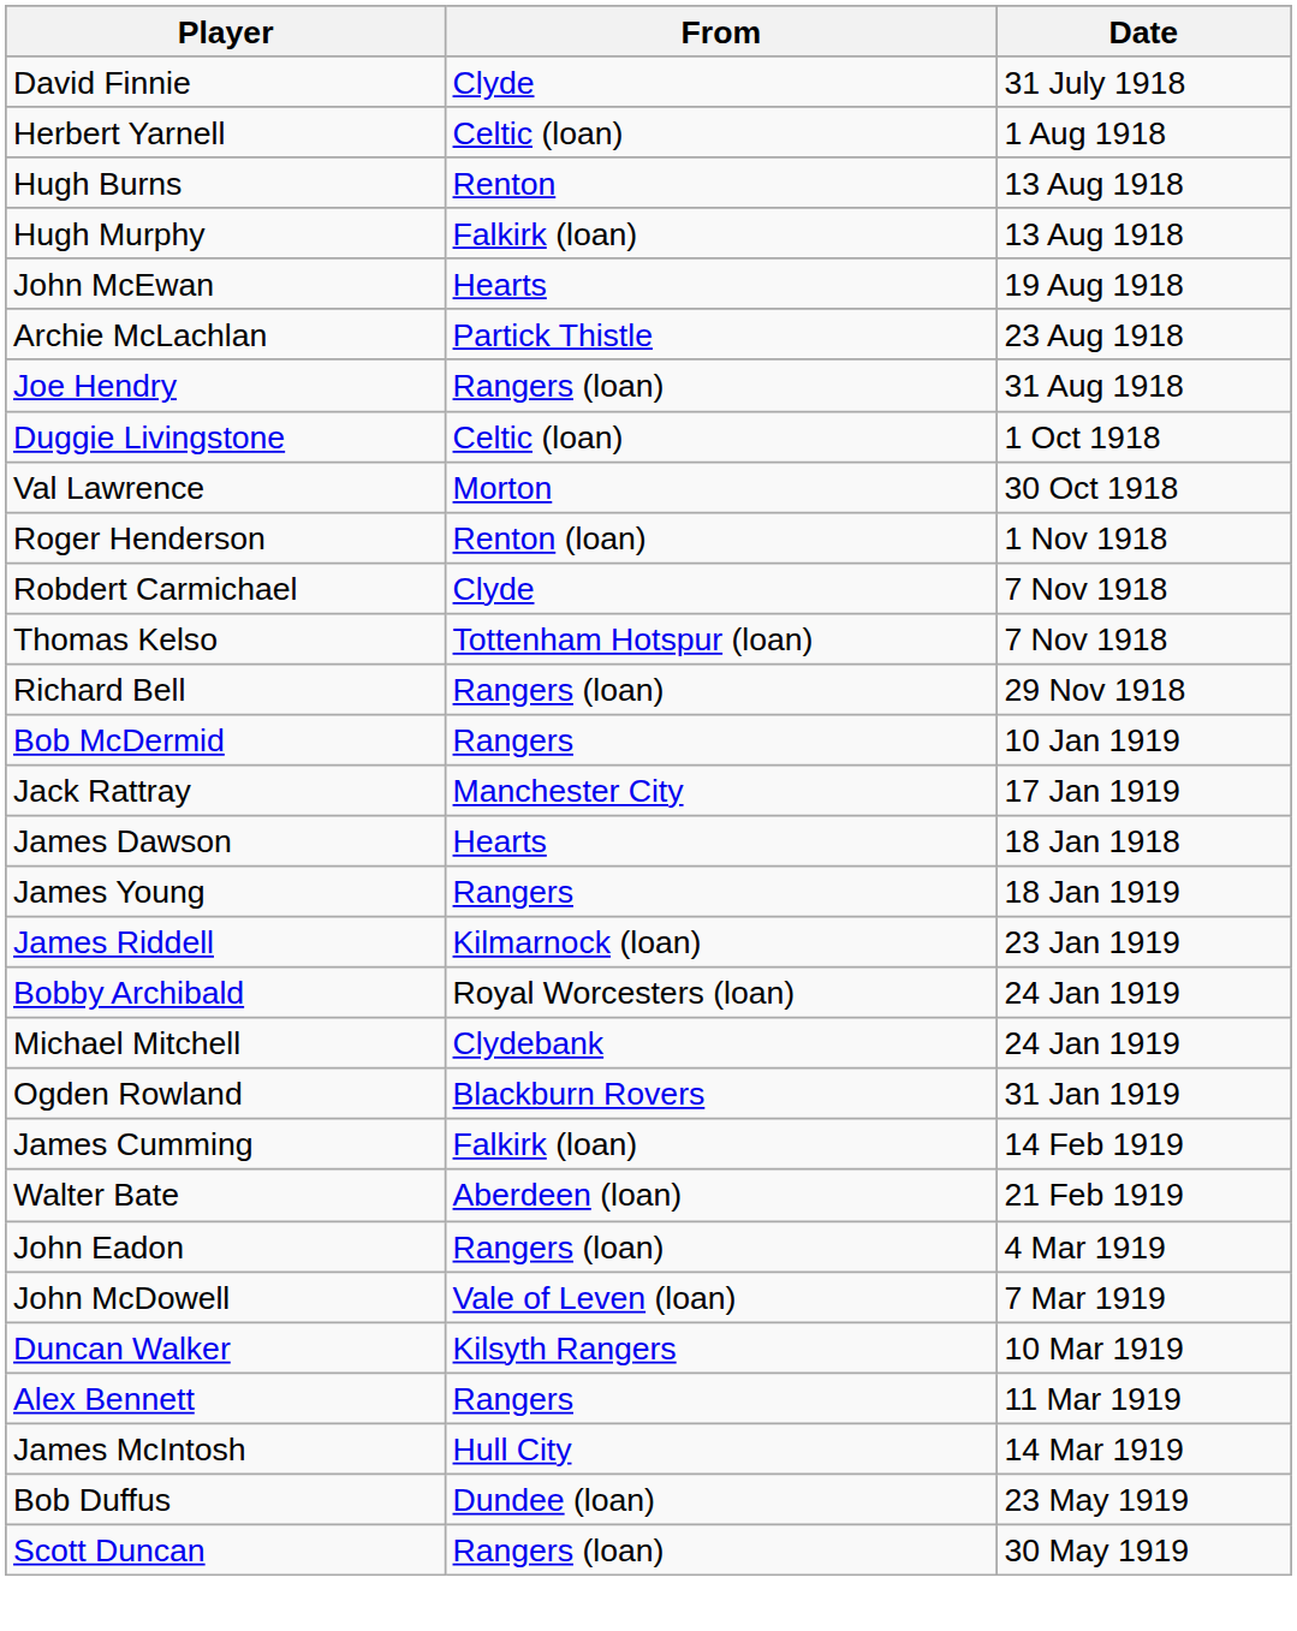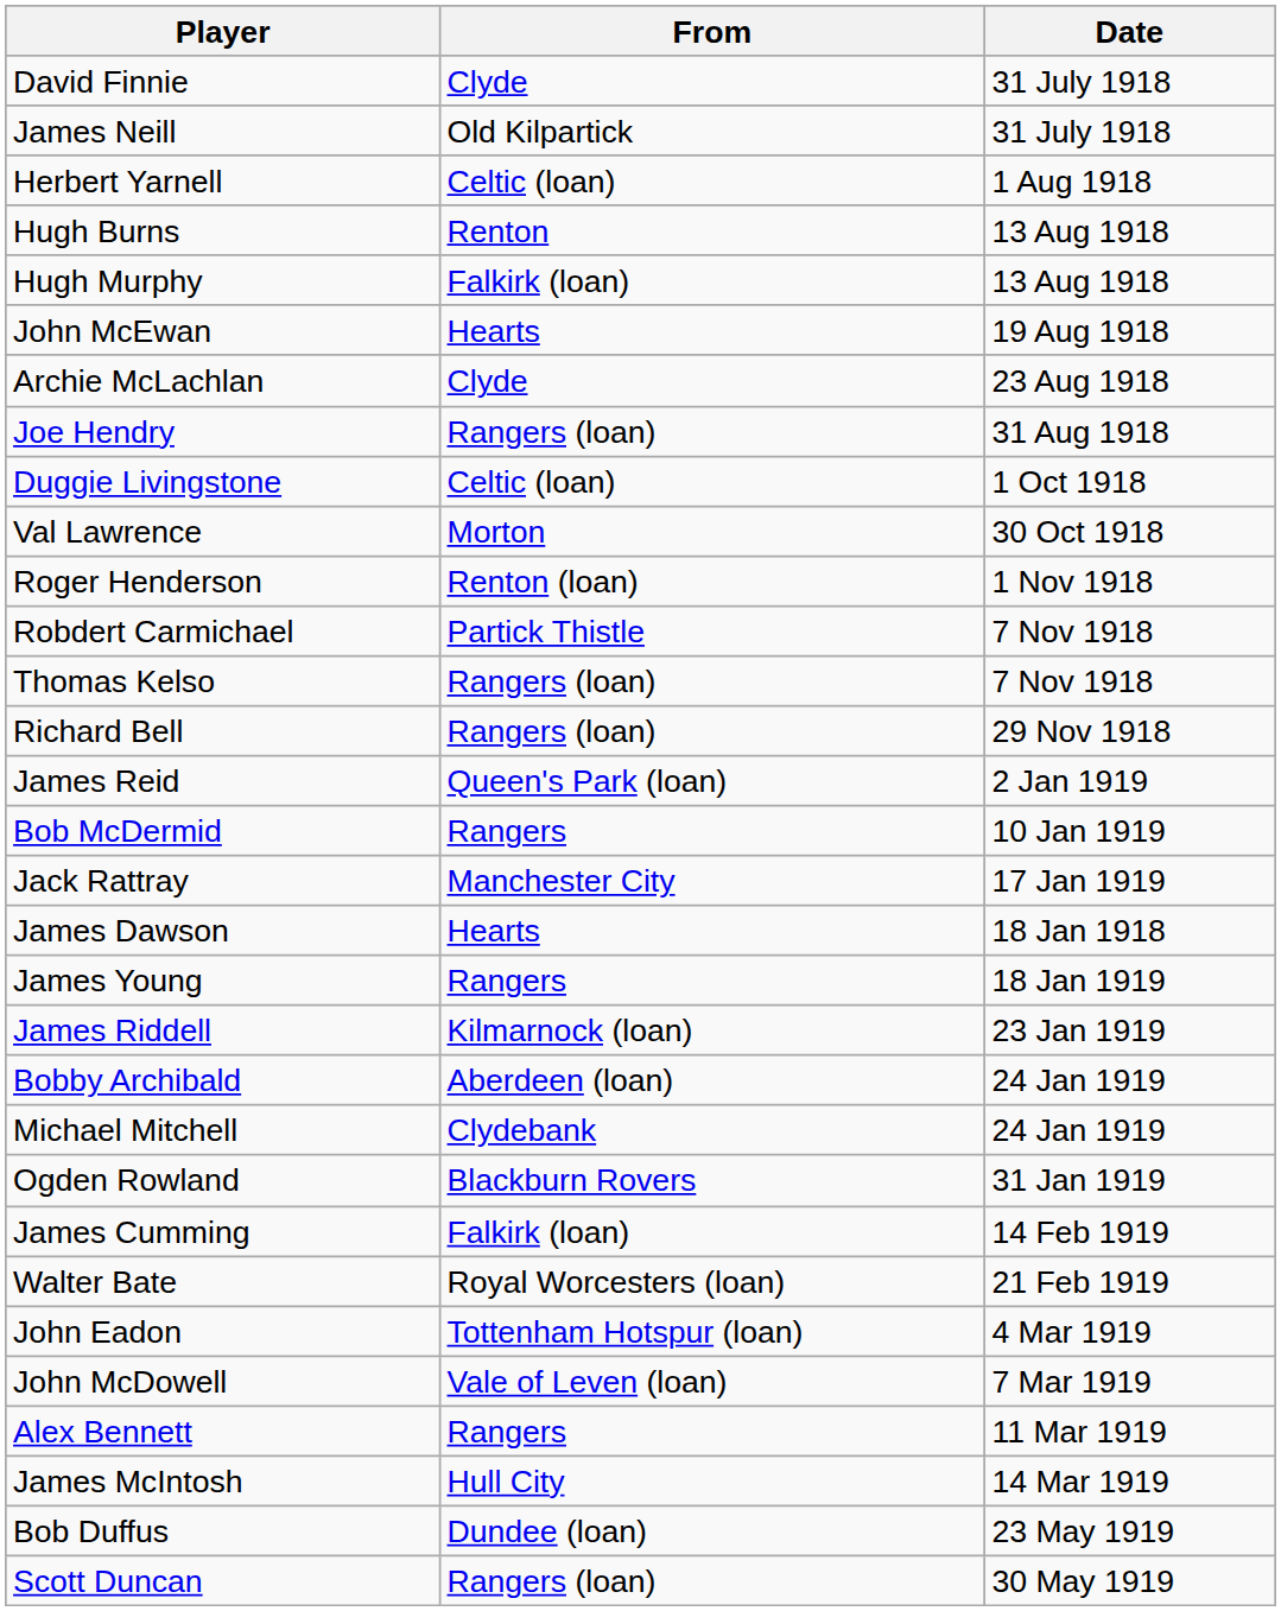 <table class="wikitable" style="text-align:center; font-size:95%;width:98%; text-align:left">
 <tr>
 <th>Player</th>
 <th>From</th>
 <th>Date</th>
 </tr>
 <tr>
 <td> David Finnie</td>
 <td> <a href='#'>Clyde</a></td>
+<td>31 July 1918</td>
+</tr>
+<tr>
+<td> James Neill</td>
+<td> Old Kilpartick</td>
 <td>31 July 1918</td>
 </tr>
 <tr>
 <td> Herbert Yarnell</td>
 <td> <a href='#'>Celtic</a> (loan)</td>
 <td>1 Aug 1918</td>
 </tr>
 <tr>
 <td> Hugh Burns</td>
 <td> <a href='#'>Renton</a></td>
 <td>13 Aug 1918</td>
 </tr>
 <tr>
 <td> Hugh Murphy</td>
 <td> <a href='#'>Falkirk</a> (loan)</td>
 <td>13 Aug 1918</td>
 </tr>
 <tr>
 <td> John McEwan</td>
 <td> <a href='#'>Hearts</a></td>
 <td>19 Aug 1918</td>
 </tr>
 <tr>
 <td> Archie McLachlan</td>
-<td> <a href='#'>Partick Thistle</a></td>
+<td> <a href='#'>Clyde</a></td>
 <td>23 Aug 1918</td>
 </tr>
 <tr>
 <td> <a href='#'>Joe Hendry</a></td>
 <td> <a href='#'>Rangers</a> (loan)</td>
 <td>31 Aug 1918</td>
 </tr>
 <tr>
 <td> <a href='#'>Duggie Livingstone</a></td>
 <td> <a href='#'>Celtic</a> (loan)</td>
 <td>1 Oct 1918</td>
 </tr>
 <tr>
 <td> Val Lawrence</td>
 <td> <a href='#'>Morton</a></td>
 <td>30 Oct 1918</td>
 </tr>
 <tr>
 <td> Roger Henderson</td>
 <td> <a href='#'>Renton</a> (loan)</td>
 <td>1 Nov 1918</td>
 </tr>
 <tr>
 <td> Robdert Carmichael</td>
-<td> <a href='#'>Clyde</a></td>
+<td> <a href='#'>Partick Thistle</a></td>
 <td>7 Nov 1918</td>
 </tr>
 <tr>
 <td> Thomas Kelso</td>
-<td> <a href='#'>Tottenham Hotspur</a> (loan)</td>
+<td> <a href='#'>Rangers</a> (loan)</td>
 <td>7 Nov 1918</td>
 </tr>
 <tr>
 <td> Richard Bell</td>
 <td> <a href='#'>Rangers</a> (loan)</td>
 <td>29 Nov 1918</td>
+</tr>
+<tr>
+<td> James Reid</td>
+<td> <a href='#'>Queen's Park</a> (loan)</td>
+<td>2 Jan 1919</td>
 </tr>
 <tr>
 <td> <a href='#'>Bob McDermid</a></td>
 <td> <a href='#'>Rangers</a></td>
 <td>10 Jan 1919</td>
 </tr>
 <tr>
 <td> Jack Rattray</td>
 <td> <a href='#'>Manchester City</a></td>
 <td>17 Jan 1919</td>
 </tr>
 <tr>
 <td> James Dawson</td>
 <td> <a href='#'>Hearts</a></td>
 <td>18 Jan 1918</td>
 </tr>
 <tr>
 <td> James Young</td>
 <td> <a href='#'>Rangers</a></td>
 <td>18 Jan 1919</td>
 </tr>
 <tr>
 <td> <a href='#'>James Riddell</a></td>
 <td> <a href='#'>Kilmarnock</a> (loan)</td>
 <td>23 Jan 1919</td>
 </tr>
 <tr>
 <td> <a href='#'>Bobby Archibald</a></td>
-<td> Royal Worcesters (loan)</td>
+<td> <a href='#'>Aberdeen</a> (loan)</td>
 <td>24 Jan 1919</td>
 </tr>
 <tr>
 <td> Michael Mitchell</td>
 <td> <a href='#'>Clydebank</a></td>
 <td>24 Jan 1919</td>
 </tr>
 <tr>
 <td> Ogden Rowland</td>
 <td> <a href='#'>Blackburn Rovers</a></td>
 <td>31 Jan 1919</td>
 </tr>
 <tr>
 <td> James Cumming</td>
 <td> <a href='#'>Falkirk</a> (loan)</td>
 <td>14 Feb 1919</td>
 </tr>
 <tr>
 <td> Walter Bate</td>
-<td> <a href='#'>Aberdeen</a> (loan)</td>
+<td> Royal Worcesters (loan)</td>
 <td>21 Feb 1919</td>
 </tr>
 <tr>
 <td> John Eadon</td>
-<td> <a href='#'>Rangers</a> (loan)</td>
+<td> <a href='#'>Tottenham Hotspur</a> (loan)</td>
 <td>4 Mar 1919</td>
 </tr>
 <tr>
 <td> John McDowell</td>
 <td> <a href='#'>Vale of Leven</a> (loan)</td>
 <td>7 Mar 1919</td>
-</tr>
-<tr>
-<td> <a href='#'>Duncan Walker</a></td>
-<td> <a href='#'>Kilsyth Rangers</a></td>
-<td>10 Mar 1919</td>
 </tr>
 <tr>
 <td> <a href='#'>Alex Bennett</a></td>
 <td> <a href='#'>Rangers</a></td>
 <td>11 Mar 1919</td>
 </tr>
 <tr>
 <td> James McIntosh</td>
 <td> <a href='#'>Hull City</a></td>
 <td>14 Mar 1919</td>
 </tr>
 <tr>
 <td> Bob Duffus</td>
 <td> <a href='#'>Dundee</a> (loan)</td>
 <td>23 May 1919</td>
 </tr>
 <tr>
 <td> <a href='#'>Scott Duncan</a></td>
 <td> <a href='#'>Rangers</a> (loan)</td>
 <td>30 May 1919</td>
 </tr>
 </table>
